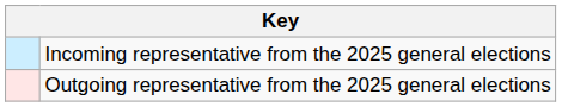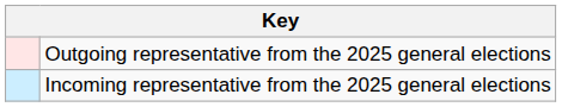 <table class="wikitable" style="text-align: center;">
 <tr>
 <th colspan="2">Key</th>
 </tr>
 <tr>
+<td style="background:#FFE6E6; width:20px;"></td>
+<td align=left>Outgoing representative from the 2025 general elections</td>
+</tr>
+<tr>
 <td style="background:#CEF; width:20px;"></td>
 <td align=left>Incoming representative from the 2025 general elections</td>
 </tr>
-<tr>
-<td style="background:#FFE6E6; width:20px;"></td>
-<td align=left>Outgoing representative from the 2025 general elections</td>
-</tr>
 </table>
